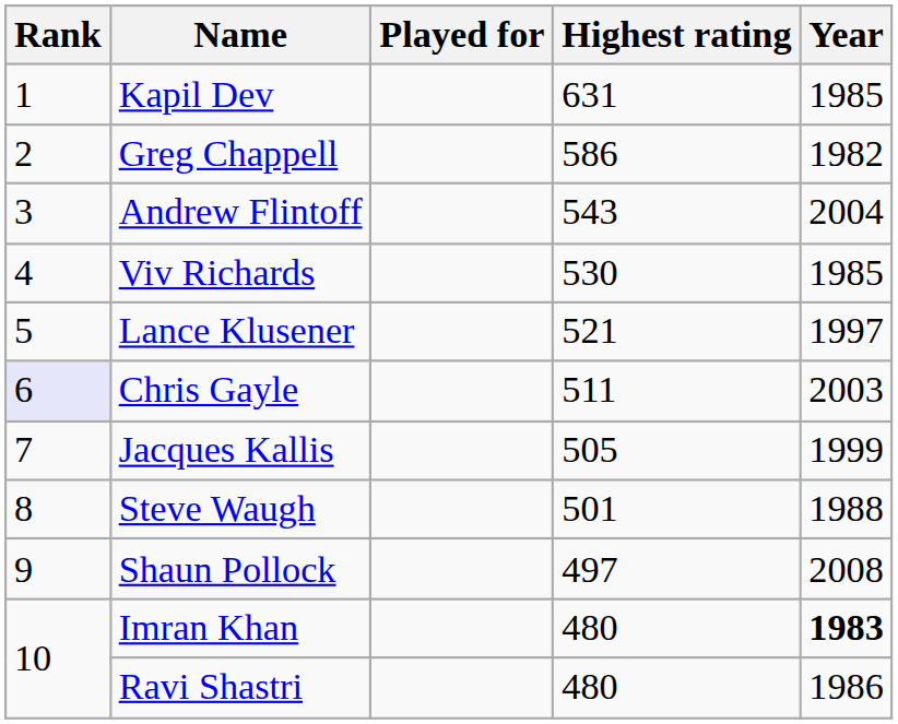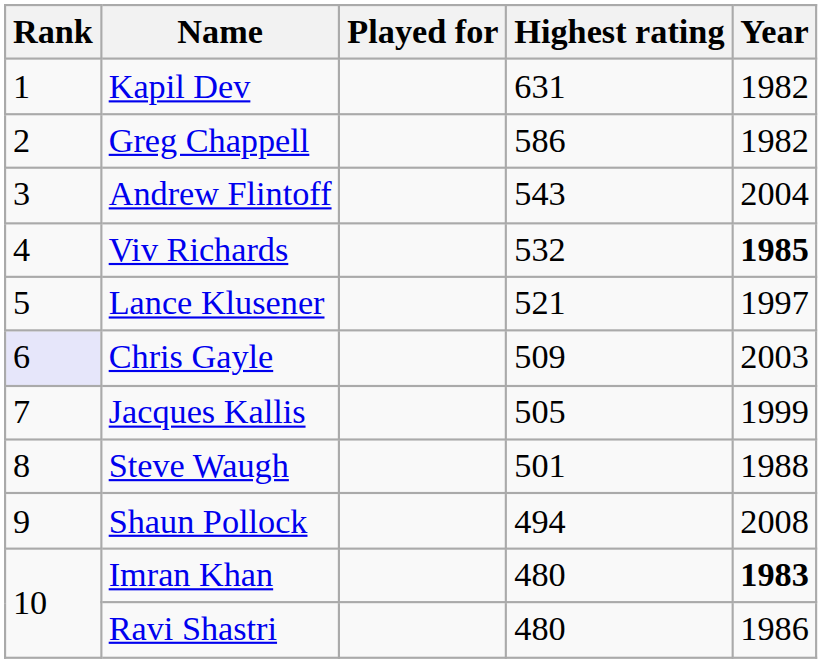 <table class=wikitable>
 <tr>
 <th>Rank</th>
 <th>Name</th>
 <th>Played for</th>
 <th>Highest rating</th>
 <th>Year</th>
 </tr>
 <tr>
 <td>1</td>
 <td><a href='#'>Kapil Dev</a></td>
 <td></td>
 <td>631</td>
-<td>1985</td>
+<td>1982</td>
 </tr>
 <tr>
 <td>2</td>
 <td><a href='#'>Greg Chappell</a></td>
 <td></td>
 <td>586</td>
 <td>1982</td>
 </tr>
 <tr>
 <td>3</td>
 <td><a href='#'>Andrew Flintoff</a></td>
 <td></td>
 <td>543</td>
 <td>2004</td>
 </tr>
 <tr>
 <td>4</td>
 <td><a href='#'>Viv Richards</a></td>
 <td></td>
-<td>530</td>
-<td>1985</td>
+<td>532</td>
+<td><strong>1985</strong></td>
 </tr>
 <tr>
 <td>5</td>
 <td><a href='#'>Lance Klusener</a></td>
 <td></td>
 <td>521</td>
 <td>1997</td>
 </tr>
 <tr>
 <td style="background: lavender;">6</td>
 <td><a href='#'>Chris Gayle</a></td>
 <td></td>
-<td>511</td>
+<td>509</td>
 <td>2003</td>
 </tr>
 <tr>
 <td>7</td>
 <td><a href='#'>Jacques Kallis</a></td>
 <td></td>
 <td>505</td>
 <td>1999</td>
 </tr>
 <tr>
 <td>8</td>
 <td><a href='#'>Steve Waugh</a></td>
 <td></td>
 <td>501</td>
 <td>1988</td>
 </tr>
 <tr>
 <td>9</td>
 <td><a href='#'>Shaun Pollock</a></td>
 <td></td>
-<td>497</td>
+<td>494</td>
 <td>2008</td>
 </tr>
 <tr>
 <td rowspan=2>10</td>
 <td><a href='#'>Imran Khan</a></td>
 <td></td>
 <td>480</td>
 <td><strong>1983</strong></td>
 </tr>
 <tr>
 <td><a href='#'>Ravi Shastri</a></td>
 <td></td>
 <td>480</td>
 <td>1986</td>
 </tr>
 </table>
